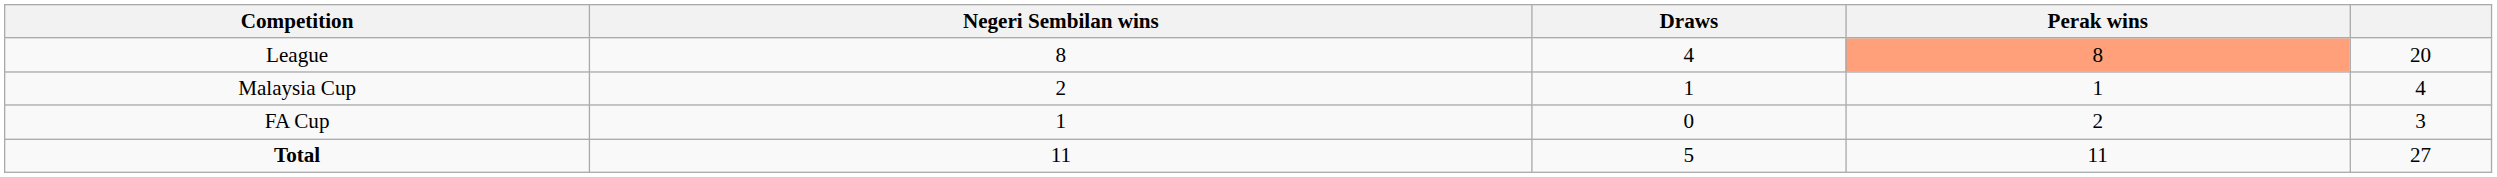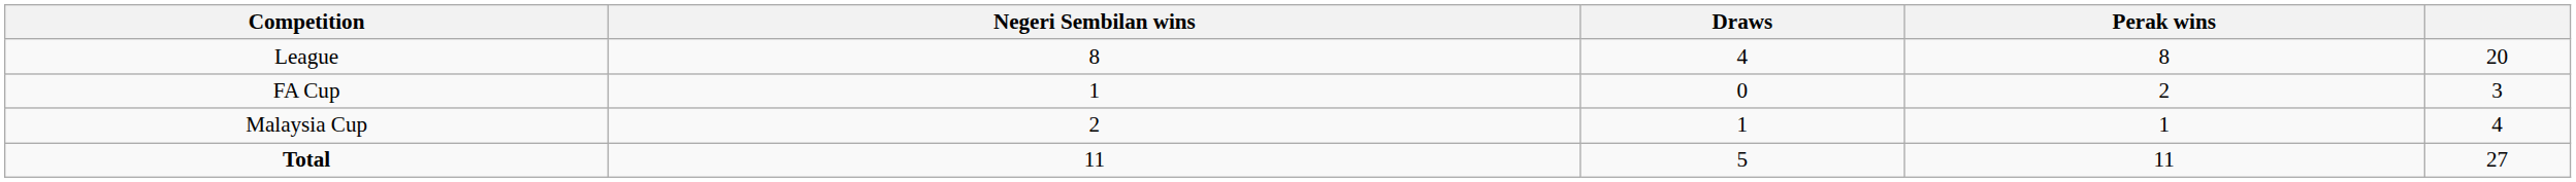 <table class="wikitable" style="width:95%;text-align:center">
 <tr>
 <th>Competition</th>
 <th>Negeri Sembilan wins</th>
 <th>Draws</th>
 <th>Perak wins</th>
 <th></th>
 </tr>
 <tr>
 <td>League</td>
 <td>8</td>
 <td>4</td>
-<td style="background: lightsalmon;">8</td>
+<td>8</td>
 <td>20</td>
+</tr>
+<tr>
+<td>FA Cup</td>
+<td>1</td>
+<td>0</td>
+<td>2</td>
+<td>3</td>
 </tr>
 <tr>
 <td>Malaysia Cup</td>
 <td>2</td>
 <td>1</td>
 <td>1</td>
 <td>4</td>
 </tr>
 <tr>
-<td>FA Cup</td>
-<td>1</td>
-<td>0</td>
-<td>2</td>
-<td>3</td>
-</tr>
-<tr>
 <td><strong>Total</strong></td>
 <td>11</td>
 <td>5</td>
 <td>11</td>
 <td>27</td>
 </tr>
 </table>
